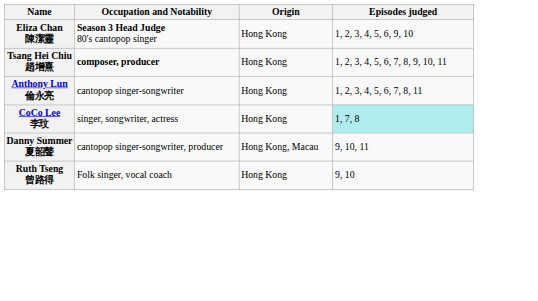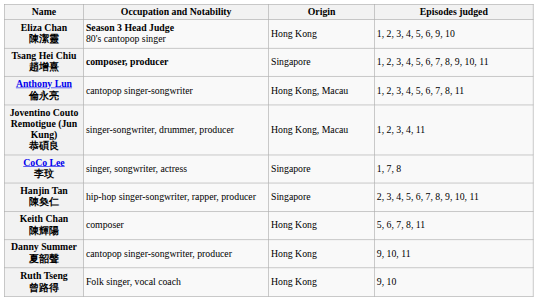 <table class="wikitable sortable">
 <tr>
 <th width="15%">Name</th>
 <th width="35%">Occupation and Notability</th>
 <th width="20%">Origin</th>
 <th width="30%">Episodes judged</th>
 </tr>
 <tr>
 <th>Eliza Chan<br>陳潔靈</th>
 <td><strong>Season 3 Head Judge</strong><br>80's cantopop singer</td>
 <td>Hong Kong</td>
 <td>1, 2, 3, 4, 5, 6, 9, 10</td>
 </tr>
 <tr>
 <th>Tsang Hei Chiu<br>趙增熹</th>
 <td><strong>composer, producer</strong></td>
-<td>Hong Kong</td>
+<td>Singapore</td>
 <td>1, 2, 3, 4, 5, 6, 7, 8, 9, 10, 11</td>
 </tr>
 <tr>
 <th><a href='#'>Anthony Lun</a><br>倫永亮</th>
 <td>cantopop singer-songwriter</td>
-<td>Hong Kong</td>
+<td>Hong Kong, Macau</td>
 <td>1, 2, 3, 4, 5, 6, 7, 8, 11</td>
+</tr>
+<tr>
+<th>Joventino Couto Remotigue (Jun Kung)<br>恭碩良</th>
+<td>singer-songwriter, drummer, producer</td>
+<td>Hong Kong, Macau</td>
+<td>1, 2, 3, 4, 11</td>
 </tr>
 <tr>
 <th><a href='#'>CoCo Lee</a><br>李玟</th>
 <td>singer, songwriter, actress</td>
+<td>Singapore</td>
+<td>1, 7, 8</td>
+</tr>
+<tr>
+<th>Hanjin Tan<br>陳奐仁</th>
+<td>hip-hop singer-songwriter, rapper, producer</td>
+<td>Singapore</td>
+<td>2, 3, 4, 5, 6, 7, 8, 9, 10, 11</td>
+</tr>
+<tr>
+<th>Keith Chan<br>陳輝陽</th>
+<td>composer</td>
 <td>Hong Kong</td>
-<td style="background: paleturquoise;">1, 7, 8</td>
+<td>5, 6, 7, 8, 11</td>
 </tr>
 <tr>
 <th>Danny Summer<br>夏韶聲</th>
 <td>cantopop singer-songwriter, producer</td>
-<td>Hong Kong, Macau</td>
+<td>Hong Kong</td>
 <td>9, 10, 11</td>
 </tr>
 <tr>
 <th>Ruth Tseng<br>曾路得</th>
 <td>Folk singer, vocal coach</td>
 <td>Hong Kong</td>
 <td>9, 10</td>
 </tr>
 </table>
